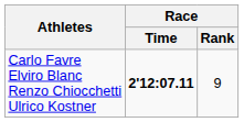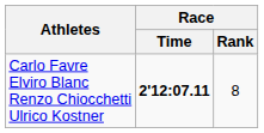 <table class="wikitable" border="1" style="font-size:90%">
 <tr>
 <th rowspan=2>Athletes</th>
 <th colspan=2>Race</th>
 </tr>
 <tr>
 <th>Time</th>
 <th>Rank</th>
 </tr>
 <tr>
 <td><a href='#'>Carlo Favre</a><br><a href='#'>Elviro Blanc</a><br><a href='#'>Renzo Chiocchetti</a><br><a href='#'>Ulrico Kostner</a></td>
 <td align=center><strong>2'12:07.11</strong></td>
-<td align=center>9</td>
+<td align=center>8</td>
 </tr>
 </table>
